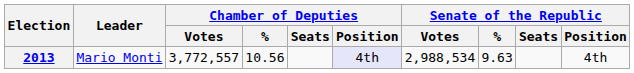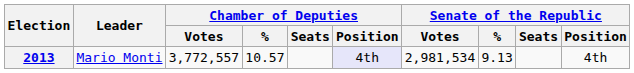 <table class="wikitable" style="text-align:center">
 <tr>
 <th rowspan="2">Election</th>
 <th rowspan="2">Leader</th>
 <th colspan="4"><a href='#'>Chamber of Deputies</a></th>
 <th colspan="4"><a href='#'>Senate of the Republic</a></th>
 </tr>
 <tr>
 <th>Votes</th>
 <th>%</th>
 <th>Seats</th>
 <th>Position</th>
 <th>Votes</th>
 <th>%</th>
 <th>Seats</th>
 <th>Position</th>
 </tr>
 <tr>
 <th><a href='#'>2013</a></th>
 <td><a href='#'>Mario Monti</a></td>
 <td>3,772,557</td>
-<td>10.56</td>
+<td>10.57</td>
 <td></td>
 <td style="background: lavender;">4th</td>
-<td>2,988,534</td>
-<td>9.63</td>
+<td>2,981,534</td>
+<td>9.13</td>
 <td></td>
 <td>4th</td>
 </tr>
 </table>
